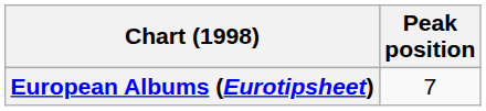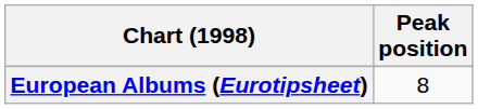 <table class="wikitable sortable plainrowheaders" style="text-align:center">
 <tr>
 <th>Chart (1998)</th>
 <th>Peak<br>position</th>
 </tr>
 <tr>
 </tr>
 <tr>
 </tr>
 <tr>
 </tr>
 <tr>
 </tr>
 <tr>
 </tr>
 <tr>
 </tr>
 <tr>
 </tr>
 <tr>
 </tr>
 <tr>
 </tr>
 <tr>
 </tr>
 <tr>
 </tr>
 <tr>
 </tr>
 <tr>
 </tr>
 <tr>
 </tr>
 <tr>
 <th scope="row"><a href='#'>European Albums</a> (<em><a href='#'>Eurotipsheet</a></em>)</th>
-<td style="text-align:center;">7</td>
+<td style="text-align:center;">8</td>
 </tr>
 </table>
